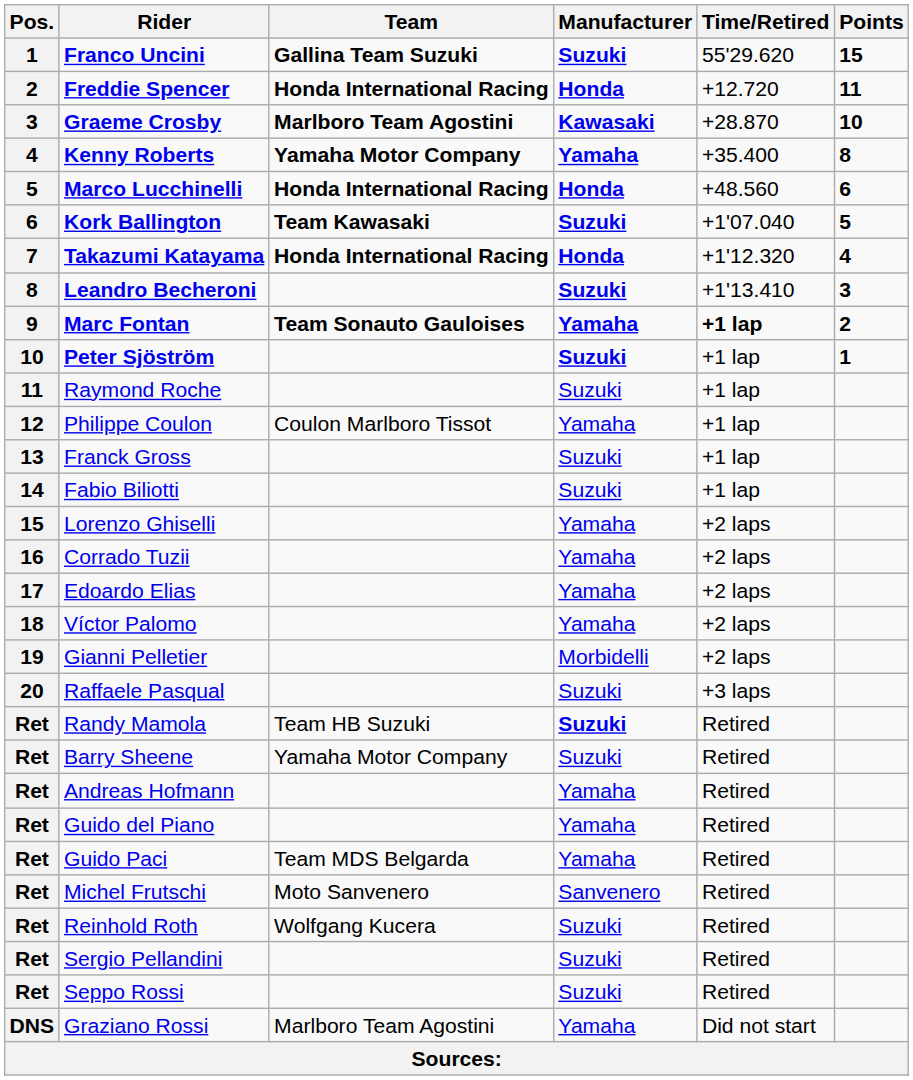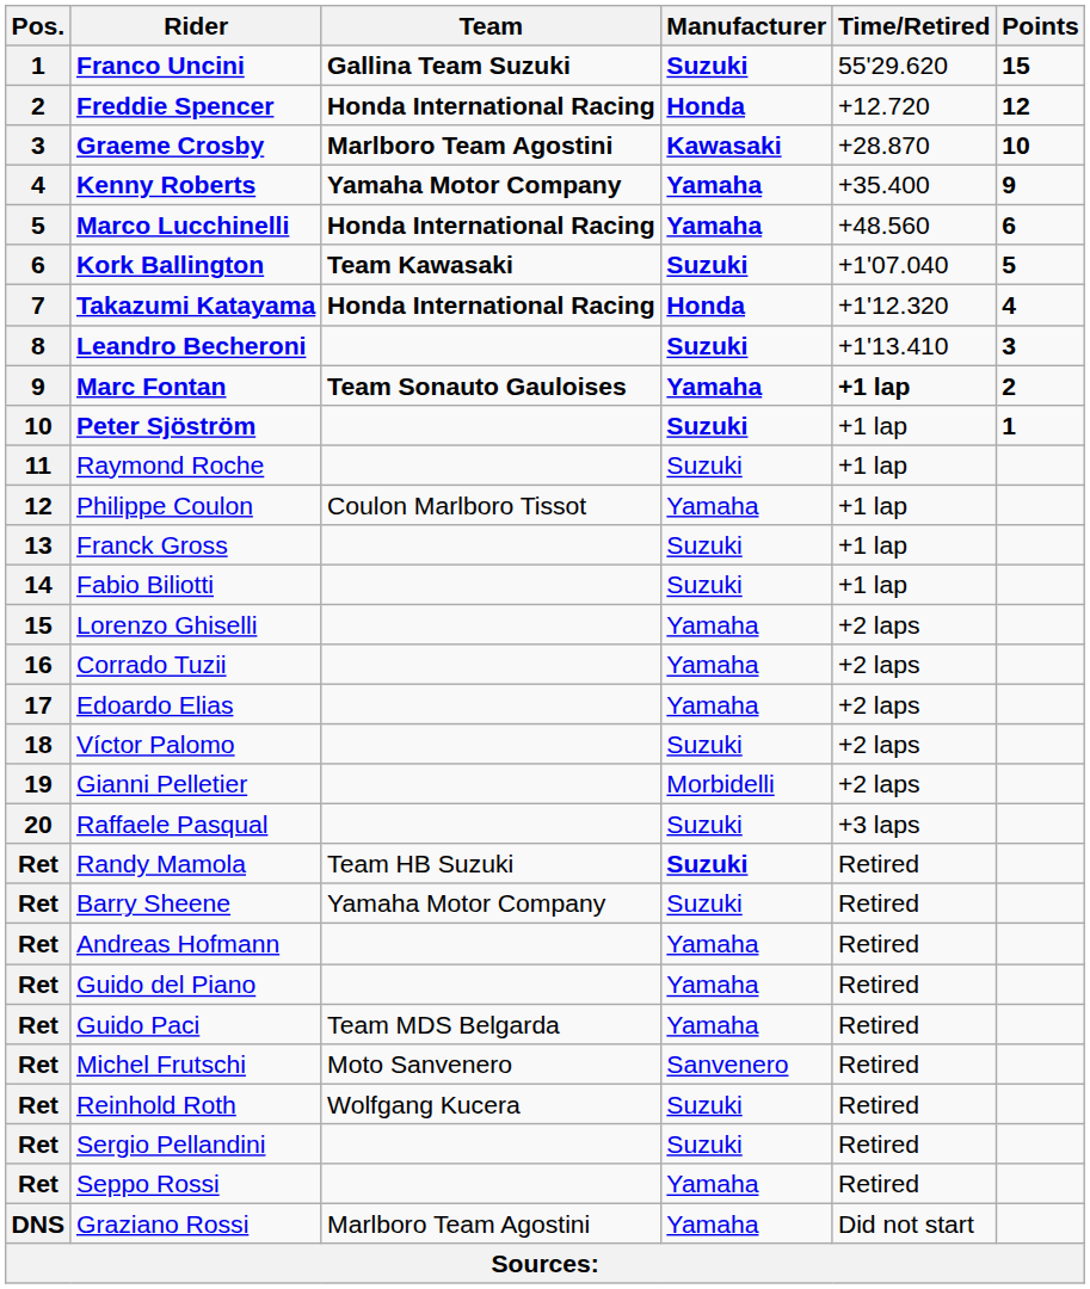 <table class="wikitable" style="font-size: 95%;">
 <tr>
 <th>Pos.</th>
 <th>Rider</th>
 <th>Team</th>
 <th>Manufacturer</th>
 <th>Time/Retired</th>
 <th>Points</th>
 </tr>
 <tr>
 <th>1</th>
 <td> <strong><a href='#'>Franco Uncini</a></strong></td>
 <td><strong>Gallina Team Suzuki</strong></td>
 <td><strong><a href='#'>Suzuki</a></strong></td>
 <td>55'29.620</td>
 <td><strong>15</strong></td>
 </tr>
 <tr>
 <th>2</th>
 <td> <strong><a href='#'>Freddie Spencer</a></strong></td>
 <td><strong>Honda International Racing</strong></td>
 <td><strong><a href='#'>Honda</a></strong></td>
 <td>+12.720</td>
-<td><strong>11</strong></td>
+<td><strong>12</strong></td>
 </tr>
 <tr>
 <th>3</th>
 <td> <strong><a href='#'>Graeme Crosby</a></strong></td>
 <td><strong>Marlboro Team Agostini</strong></td>
 <td><strong><a href='#'>Kawasaki</a></strong></td>
 <td>+28.870</td>
 <td><strong>10</strong></td>
 </tr>
 <tr>
 <th>4</th>
 <td> <strong><a href='#'>Kenny Roberts</a></strong></td>
 <td><strong>Yamaha Motor Company</strong></td>
 <td><strong><a href='#'>Yamaha</a></strong></td>
 <td>+35.400</td>
-<td><strong>8</strong></td>
+<td><strong>9</strong></td>
 </tr>
 <tr>
 <th>5</th>
 <td> <strong><a href='#'>Marco Lucchinelli</a></strong></td>
 <td><strong>Honda International Racing</strong></td>
-<td><strong><a href='#'>Honda</a></strong></td>
+<td><strong><a href='#'>Yamaha</a></strong></td>
 <td>+48.560</td>
 <td><strong>6</strong></td>
 </tr>
 <tr>
 <th>6</th>
 <td> <strong><a href='#'>Kork Ballington</a></strong></td>
 <td><strong>Team Kawasaki</strong></td>
 <td><strong><a href='#'>Suzuki</a></strong></td>
 <td>+1'07.040</td>
 <td><strong>5</strong></td>
 </tr>
 <tr>
 <th>7</th>
 <td> <strong><a href='#'>Takazumi Katayama</a></strong></td>
 <td><strong>Honda International Racing</strong></td>
 <td><strong><a href='#'>Honda</a></strong></td>
 <td>+1'12.320</td>
 <td><strong>4</strong></td>
 </tr>
 <tr>
 <th>8</th>
 <td> <strong><a href='#'>Leandro Becheroni</a></strong></td>
 <td></td>
 <td><strong><a href='#'>Suzuki</a></strong></td>
 <td>+1'13.410</td>
 <td><strong>3</strong></td>
 </tr>
 <tr>
 <th>9</th>
 <td> <strong><a href='#'>Marc Fontan</a></strong></td>
 <td><strong>Team Sonauto Gauloises</strong></td>
 <td><strong><a href='#'>Yamaha</a></strong></td>
 <td><strong>+1 lap</strong></td>
 <td><strong>2</strong></td>
 </tr>
 <tr>
 <th>10</th>
 <td> <strong><a href='#'>Peter Sjöström</a></strong></td>
 <td></td>
 <td><strong><a href='#'>Suzuki</a></strong></td>
 <td>+1 lap</td>
 <td><strong>1</strong></td>
 </tr>
 <tr>
 <th>11</th>
 <td> <a href='#'>Raymond Roche</a></td>
 <td></td>
 <td><a href='#'>Suzuki</a></td>
 <td>+1 lap</td>
 <td></td>
 </tr>
 <tr>
 <th>12</th>
 <td> <a href='#'>Philippe Coulon</a></td>
 <td>Coulon Marlboro Tissot</td>
 <td><a href='#'>Yamaha</a></td>
 <td>+1 lap</td>
 <td></td>
 </tr>
 <tr>
 <th>13</th>
 <td> <a href='#'>Franck Gross</a></td>
 <td></td>
 <td><a href='#'>Suzuki</a></td>
 <td>+1 lap</td>
 <td></td>
 </tr>
 <tr>
 <th>14</th>
 <td> <a href='#'>Fabio Biliotti</a></td>
 <td></td>
 <td><a href='#'>Suzuki</a></td>
 <td>+1 lap</td>
 <td></td>
 </tr>
 <tr>
 <th>15</th>
 <td> <a href='#'>Lorenzo Ghiselli</a></td>
 <td></td>
 <td><a href='#'>Yamaha</a></td>
 <td>+2 laps</td>
 <td></td>
 </tr>
 <tr>
 <th>16</th>
 <td> <a href='#'>Corrado Tuzii</a></td>
 <td></td>
 <td><a href='#'>Yamaha</a></td>
 <td>+2 laps</td>
 <td></td>
 </tr>
 <tr>
 <th>17</th>
 <td> <a href='#'>Edoardo Elias</a></td>
 <td></td>
 <td><a href='#'>Yamaha</a></td>
 <td>+2 laps</td>
 <td></td>
 </tr>
 <tr>
 <th>18</th>
 <td> <a href='#'>Víctor Palomo</a></td>
 <td></td>
-<td><a href='#'>Yamaha</a></td>
+<td><a href='#'>Suzuki</a></td>
 <td>+2 laps</td>
 <td></td>
 </tr>
 <tr>
 <th>19</th>
 <td> <a href='#'>Gianni Pelletier</a></td>
 <td></td>
 <td><a href='#'>Morbidelli</a></td>
 <td>+2 laps</td>
 <td></td>
 </tr>
 <tr>
 <th>20</th>
 <td> <a href='#'>Raffaele Pasqual</a></td>
 <td></td>
 <td><a href='#'>Suzuki</a></td>
 <td>+3 laps</td>
 <td></td>
 </tr>
 <tr>
 <th>Ret</th>
 <td> <a href='#'>Randy Mamola</a></td>
 <td>Team HB Suzuki</td>
 <td><strong><a href='#'>Suzuki</a></strong></td>
 <td>Retired</td>
 <td></td>
 </tr>
 <tr>
 <th>Ret</th>
 <td> <a href='#'>Barry Sheene</a></td>
 <td>Yamaha Motor Company</td>
 <td><a href='#'>Suzuki</a></td>
 <td>Retired</td>
 <td></td>
 </tr>
 <tr>
 <th>Ret</th>
 <td> <a href='#'>Andreas Hofmann</a></td>
 <td></td>
 <td><a href='#'>Yamaha</a></td>
 <td>Retired</td>
 <td></td>
 </tr>
 <tr>
 <th>Ret</th>
 <td> <a href='#'>Guido del Piano</a></td>
 <td></td>
 <td><a href='#'>Yamaha</a></td>
 <td>Retired</td>
 <td></td>
 </tr>
 <tr>
 <th>Ret</th>
 <td> <a href='#'>Guido Paci</a></td>
 <td>Team MDS Belgarda</td>
 <td><a href='#'>Yamaha</a></td>
 <td>Retired</td>
 <td></td>
 </tr>
 <tr>
 <th>Ret</th>
 <td> <a href='#'>Michel Frutschi</a></td>
 <td>Moto Sanvenero</td>
 <td><a href='#'>Sanvenero</a></td>
 <td>Retired</td>
 <td></td>
 </tr>
 <tr>
 <th>Ret</th>
 <td> <a href='#'>Reinhold Roth</a></td>
 <td>Wolfgang Kucera</td>
 <td><a href='#'>Suzuki</a></td>
 <td>Retired</td>
 <td></td>
 </tr>
 <tr>
 <th>Ret</th>
 <td> <a href='#'>Sergio Pellandini</a></td>
 <td></td>
 <td><a href='#'>Suzuki</a></td>
 <td>Retired</td>
 <td></td>
 </tr>
 <tr>
 <th>Ret</th>
 <td> <a href='#'>Seppo Rossi</a></td>
 <td></td>
-<td><a href='#'>Suzuki</a></td>
+<td><a href='#'>Yamaha</a></td>
 <td>Retired</td>
 <td></td>
 </tr>
 <tr>
 <th>DNS</th>
 <td> <a href='#'>Graziano Rossi</a></td>
 <td>Marlboro Team Agostini</td>
 <td><a href='#'>Yamaha</a></td>
 <td>Did not start</td>
 <td></td>
 </tr>
 <tr>
 <th colspan=8>Sources: </th>
 </tr>
 </table>
